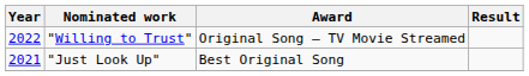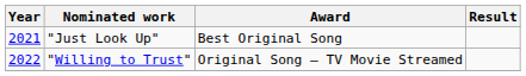 <table class="wikitable">
 <tr>
 <th>Year</th>
 <th>Nominated work</th>
 <th>Award</th>
 <th>Result</th>
 </tr>
 <tr>
+<td rowspan="1"><a href='#'>2021</a></td>
+<td>"Just Look Up" </td>
+<td>Best Original Song</td>
+<td></td>
+</tr>
+<tr>
 <td rowspan="1"><a href='#'>2022</a></td>
 <td>"<a href='#'>Willing to Trust</a>" </td>
 <td>Original Song – TV Movie Streamed</td>
 <td></td>
 </tr>
 <tr>
-<td rowspan="1"><a href='#'>2021</a></td>
-<td>"Just Look Up" </td>
-<td>Best Original Song</td>
-<td></td>
-</tr>
-<tr>
 </tr>
 </table>
